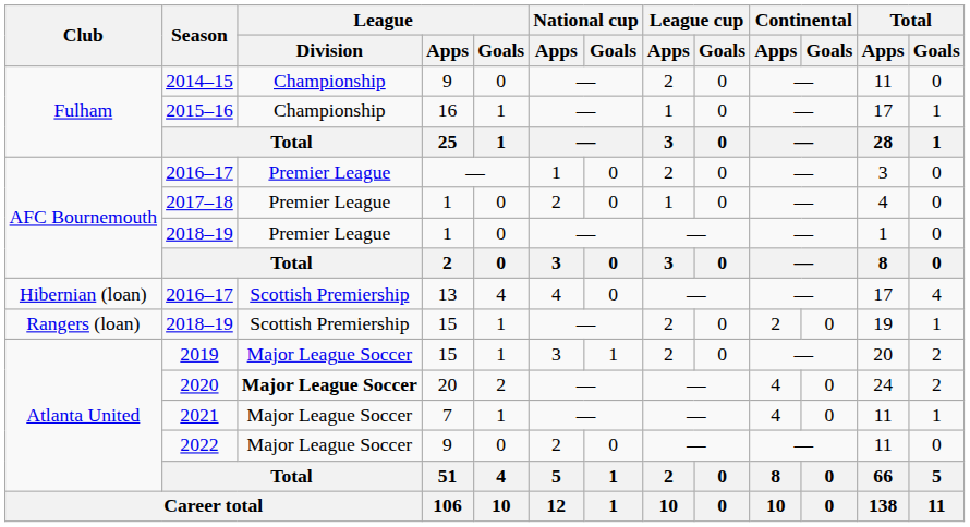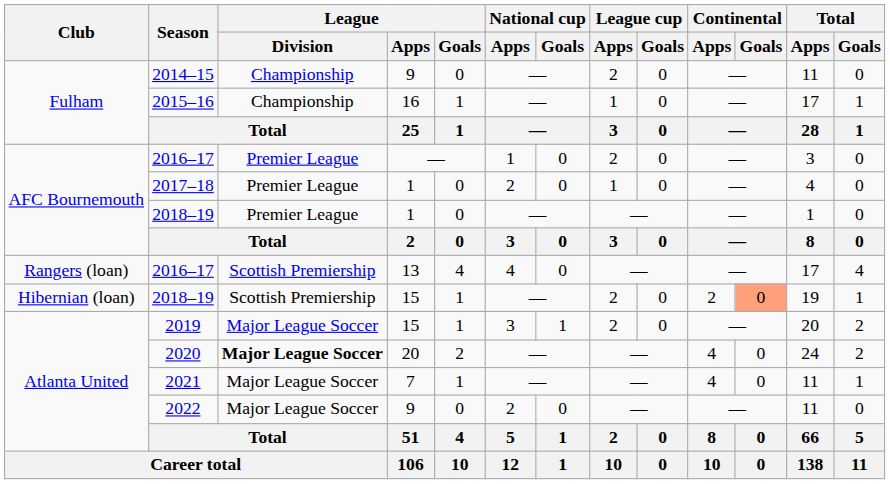 <table class="wikitable" style="text-align:center">
 <tr>
 <th rowspan=2>Club</th>
 <th rowspan=2>Season</th>
 <th colspan=3>League</th>
 <th colspan=2>National cup</th>
 <th colspan=2>League cup</th>
 <th colspan=2>Continental</th>
 <th colspan=2>Total</th>
 </tr>
 <tr>
 <th>Division</th>
 <th>Apps</th>
 <th>Goals</th>
 <th>Apps</th>
 <th>Goals</th>
 <th>Apps</th>
 <th>Goals</th>
 <th>Apps</th>
 <th>Goals</th>
 <th>Apps</th>
 <th>Goals</th>
 </tr>
 <tr>
 <td rowspan=3><a href='#'>Fulham</a></td>
 <td><a href='#'>2014–15</a></td>
 <td><a href='#'>Championship</a></td>
 <td>9</td>
 <td>0</td>
 <td colspan=2>—</td>
 <td>2</td>
 <td>0</td>
 <td colspan=2>—</td>
 <td>11</td>
 <td>0</td>
 </tr>
 <tr>
 <td><a href='#'>2015–16</a></td>
 <td>Championship</td>
 <td>16</td>
 <td>1</td>
 <td colspan=2>—</td>
 <td>1</td>
 <td>0</td>
 <td colspan=2>—</td>
 <td>17</td>
 <td>1</td>
 </tr>
 <tr>
 <th colspan=2>Total</th>
 <th>25</th>
 <th>1</th>
 <th colspan=2>—</th>
 <th>3</th>
 <th>0</th>
 <th colspan=2>—</th>
 <th>28</th>
 <th>1</th>
 </tr>
 <tr>
 <td rowspan=4><a href='#'>AFC Bournemouth</a></td>
 <td><a href='#'>2016–17</a></td>
 <td><a href='#'>Premier League</a></td>
 <td colspan="2">—</td>
 <td>1</td>
 <td>0</td>
 <td>2</td>
 <td>0</td>
 <td colspan=2>—</td>
 <td>3</td>
 <td>0</td>
 </tr>
 <tr>
 <td><a href='#'>2017–18</a></td>
 <td>Premier League</td>
 <td>1</td>
 <td>0</td>
 <td>2</td>
 <td>0</td>
 <td>1</td>
 <td>0</td>
 <td colspan=2>—</td>
 <td>4</td>
 <td>0</td>
 </tr>
 <tr>
 <td><a href='#'>2018–19</a></td>
 <td>Premier League</td>
 <td>1</td>
 <td>0</td>
 <td colspan=2>—</td>
 <td colspan=2>—</td>
 <td colspan=2>—</td>
 <td>1</td>
 <td>0</td>
 </tr>
 <tr>
 <th colspan=2>Total</th>
 <th>2</th>
 <th>0</th>
 <th>3</th>
 <th>0</th>
 <th>3</th>
 <th>0</th>
 <th colspan=2>—</th>
 <th>8</th>
 <th>0</th>
 </tr>
 <tr>
-<td><a href='#'>Hibernian</a> (loan)</td>
+<td><a href='#'>Rangers</a> (loan)</td>
 <td><a href='#'>2016–17</a></td>
 <td><a href='#'>Scottish Premiership</a></td>
 <td>13</td>
 <td>4</td>
 <td>4</td>
 <td>0</td>
 <td colspan=2>—</td>
 <td colspan=2>—</td>
 <td>17</td>
 <td>4</td>
 </tr>
 <tr>
-<td><a href='#'>Rangers</a> (loan)</td>
+<td><a href='#'>Hibernian</a> (loan)</td>
 <td><a href='#'>2018–19</a></td>
 <td>Scottish Premiership</td>
 <td>15</td>
 <td>1</td>
 <td colspan="2">—</td>
 <td>2</td>
 <td>0</td>
 <td>2</td>
-<td>0</td>
+<td style="background: lightsalmon;">0</td>
 <td>19</td>
 <td>1</td>
 </tr>
 <tr>
 <td rowspan="5"><a href='#'>Atlanta United</a></td>
 <td><a href='#'>2019</a></td>
 <td><a href='#'>Major League Soccer</a></td>
 <td>15</td>
 <td>1</td>
 <td>3</td>
 <td>1</td>
 <td>2</td>
 <td>0</td>
 <td colspan=2>—</td>
 <td>20</td>
 <td>2</td>
 </tr>
 <tr>
 <td><a href='#'>2020</a></td>
 <td><strong>Major League Soccer</strong></td>
 <td>20</td>
 <td>2</td>
 <td colspan=2>—</td>
 <td colspan=2>—</td>
 <td>4</td>
 <td>0</td>
 <td>24</td>
 <td>2</td>
 </tr>
 <tr>
 <td><a href='#'>2021</a></td>
 <td>Major League Soccer</td>
 <td>7</td>
 <td>1</td>
 <td colspan=2>—</td>
 <td colspan=2>—</td>
 <td>4</td>
 <td>0</td>
 <td>11</td>
 <td>1</td>
 </tr>
 <tr>
 <td><a href='#'>2022</a></td>
 <td>Major League Soccer</td>
 <td>9</td>
 <td>0</td>
 <td>2</td>
 <td>0</td>
 <td colspan=2>—</td>
 <td colspan=2>—</td>
 <td>11</td>
 <td>0</td>
 </tr>
 <tr>
 <th colspan="2">Total</th>
 <th>51</th>
 <th>4</th>
 <th>5</th>
 <th>1</th>
 <th>2</th>
 <th>0</th>
 <th>8</th>
 <th>0</th>
 <th>66</th>
 <th>5</th>
 </tr>
 <tr>
 <th colspan="3">Career total</th>
 <th>106</th>
 <th>10</th>
 <th>12</th>
 <th>1</th>
 <th>10</th>
 <th>0</th>
 <th>10</th>
 <th>0</th>
 <th>138</th>
 <th>11</th>
 </tr>
 </table>
